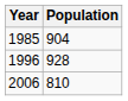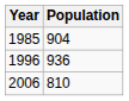 <table class="wikitable">
 <tr>
 <th>Year</th>
 <th>Population</th>
 </tr>
 <tr>
 <td>1985</td>
 <td>904</td>
 </tr>
 <tr>
 <td>1996</td>
-<td>928</td>
+<td>936</td>
 </tr>
 <tr>
 <td>2006</td>
 <td>810</td>
 </tr>
 </table>
